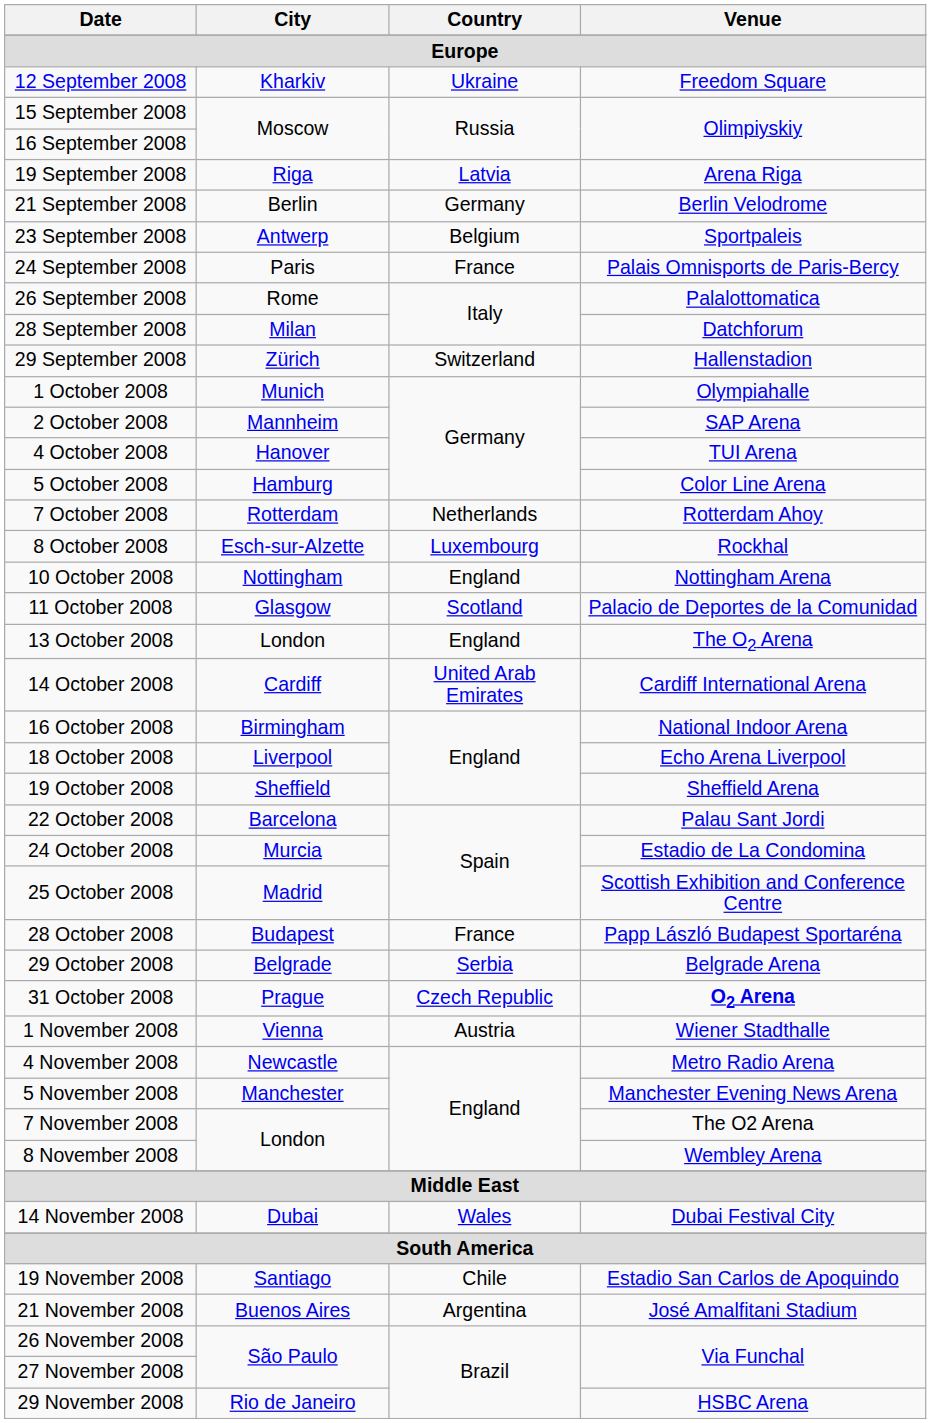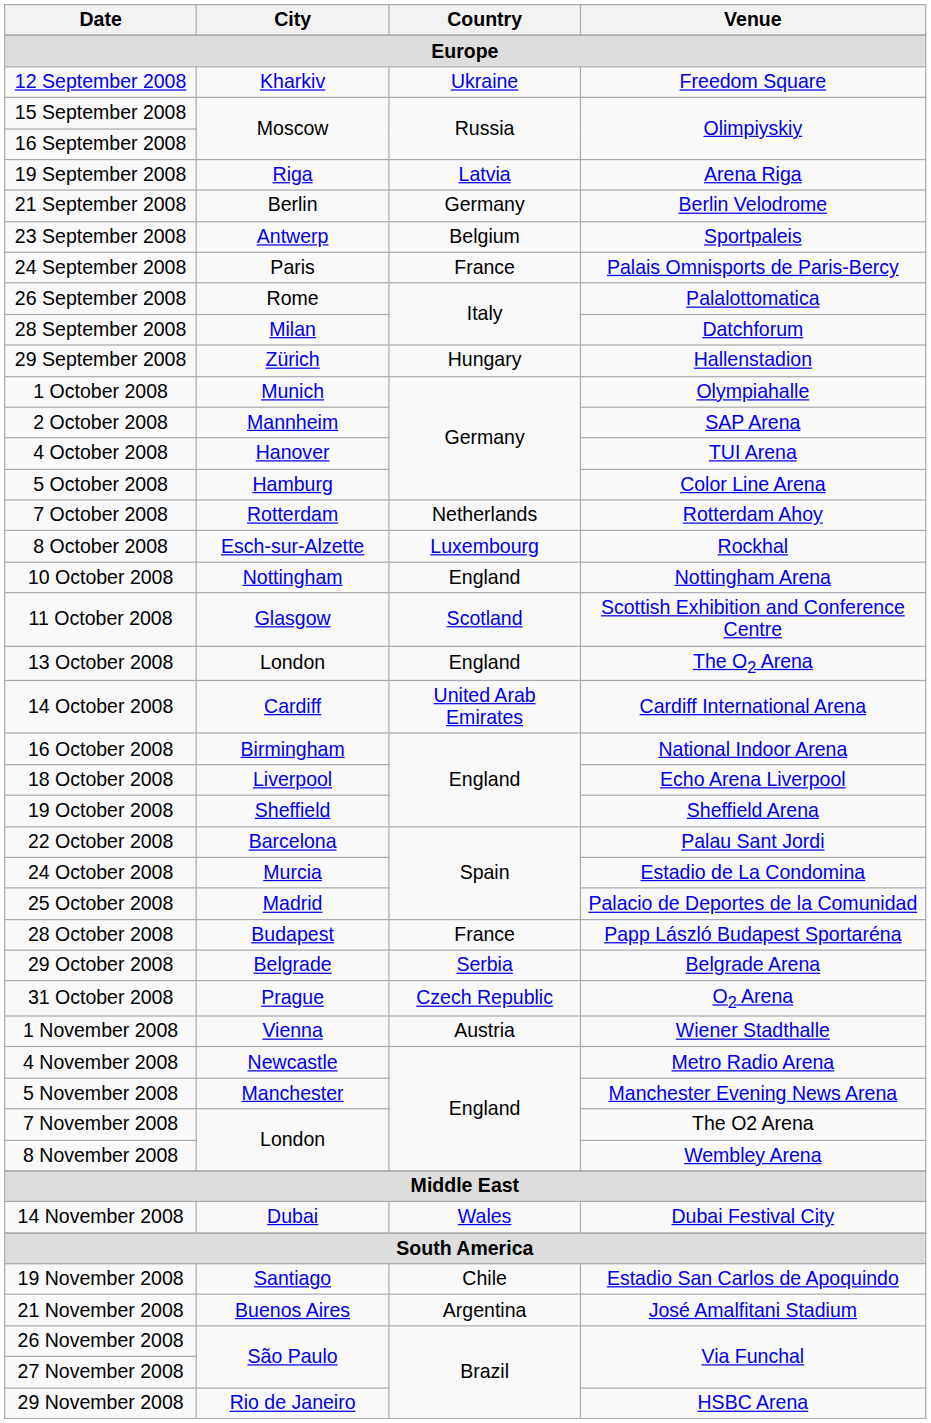 <table class="wikitable" style="text-align:center;">
 <tr>
 <th width="150">Date</th>
 <th width="150">City</th>
 <th width="150">Country</th>
 <th width="275">Venue</th>
 </tr>
 <tr>
 </tr>
 <tr style="background:#ddd;">
 <td colspan="4"><strong>Europe</strong></td>
 </tr>
 <tr>
 <td><a href='#'>12 September 2008</a></td>
 <td><a href='#'>Kharkiv</a></td>
 <td><a href='#'>Ukraine</a></td>
 <td><a href='#'>Freedom Square</a></td>
 </tr>
 <tr>
 <td>15 September 2008</td>
 <td rowspan="2">Moscow</td>
 <td rowspan="2">Russia</td>
 <td rowspan="2"><a href='#'>Olimpiyskiy</a></td>
 </tr>
 <tr>
 <td>16 September 2008</td>
 </tr>
 <tr>
 <td>19 September 2008</td>
 <td><a href='#'>Riga</a></td>
 <td><a href='#'>Latvia</a></td>
 <td><a href='#'>Arena Riga</a></td>
 </tr>
 <tr>
 <td>21 September 2008</td>
 <td>Berlin</td>
 <td>Germany</td>
 <td><a href='#'>Berlin Velodrome</a></td>
 </tr>
 <tr>
 <td>23 September 2008</td>
 <td><a href='#'>Antwerp</a></td>
 <td>Belgium</td>
 <td><a href='#'>Sportpaleis</a></td>
 </tr>
 <tr>
 <td>24 September 2008</td>
 <td>Paris</td>
 <td>France</td>
 <td><a href='#'>Palais Omnisports de Paris-Bercy</a></td>
 </tr>
 <tr>
 <td>26 September 2008</td>
 <td>Rome</td>
 <td rowspan="2">Italy</td>
 <td><a href='#'>Palalottomatica</a></td>
 </tr>
 <tr>
 <td>28 September 2008</td>
 <td><a href='#'>Milan</a></td>
 <td><a href='#'>Datchforum</a></td>
 </tr>
 <tr>
 <td>29 September 2008</td>
 <td><a href='#'>Zürich</a></td>
-<td>Switzerland</td>
+<td>Hungary</td>
 <td><a href='#'>Hallenstadion</a></td>
 </tr>
 <tr>
 <td>1 October 2008</td>
 <td><a href='#'>Munich</a></td>
 <td rowspan="4">Germany</td>
 <td><a href='#'>Olympiahalle</a></td>
 </tr>
 <tr>
 <td>2 October 2008</td>
 <td><a href='#'>Mannheim</a></td>
 <td><a href='#'>SAP Arena</a></td>
 </tr>
 <tr>
 <td>4 October 2008</td>
 <td><a href='#'>Hanover</a></td>
 <td><a href='#'>TUI Arena</a></td>
 </tr>
 <tr>
 <td>5 October 2008</td>
 <td><a href='#'>Hamburg</a></td>
 <td><a href='#'>Color Line Arena</a></td>
 </tr>
 <tr>
 <td>7 October 2008</td>
 <td><a href='#'>Rotterdam</a></td>
 <td>Netherlands</td>
 <td><a href='#'>Rotterdam Ahoy</a></td>
 </tr>
 <tr>
 <td>8 October 2008</td>
 <td><a href='#'>Esch-sur-Alzette</a></td>
 <td><a href='#'>Luxembourg</a></td>
 <td><a href='#'>Rockhal</a></td>
 </tr>
 <tr>
 <td>10 October 2008</td>
 <td><a href='#'>Nottingham</a></td>
 <td>England</td>
 <td><a href='#'>Nottingham Arena</a></td>
 </tr>
 <tr>
 <td>11 October 2008</td>
 <td><a href='#'>Glasgow</a></td>
 <td><a href='#'>Scotland</a></td>
-<td><a href='#'>Palacio de Deportes de la Comunidad</a></td>
+<td><a href='#'>Scottish Exhibition and Conference Centre</a></td>
 </tr>
 <tr>
 <td>13 October 2008</td>
 <td>London</td>
 <td>England</td>
 <td><a href='#'>The O<sub>2</sub> Arena</a></td>
 </tr>
 <tr>
 <td>14 October 2008</td>
 <td><a href='#'>Cardiff</a></td>
 <td><a href='#'>United Arab Emirates</a></td>
 <td><a href='#'>Cardiff International Arena</a></td>
 </tr>
 <tr>
 <td>16 October 2008</td>
 <td><a href='#'>Birmingham</a></td>
 <td rowspan="3">England</td>
 <td><a href='#'>National Indoor Arena</a></td>
 </tr>
 <tr>
 <td>18 October 2008</td>
 <td><a href='#'>Liverpool</a></td>
 <td><a href='#'>Echo Arena Liverpool</a></td>
 </tr>
 <tr>
 <td>19 October 2008</td>
 <td><a href='#'>Sheffield</a></td>
 <td><a href='#'>Sheffield Arena</a></td>
 </tr>
 <tr>
 <td>22 October 2008</td>
 <td><a href='#'>Barcelona</a></td>
 <td rowspan="3">Spain</td>
 <td><a href='#'>Palau Sant Jordi</a></td>
 </tr>
 <tr>
 <td>24 October 2008</td>
 <td><a href='#'>Murcia</a></td>
 <td><a href='#'>Estadio de La Condomina</a></td>
 </tr>
 <tr>
 <td>25 October 2008</td>
 <td><a href='#'>Madrid</a></td>
-<td><a href='#'>Scottish Exhibition and Conference Centre</a></td>
+<td><a href='#'>Palacio de Deportes de la Comunidad</a></td>
 </tr>
 <tr>
 <td>28 October 2008</td>
 <td><a href='#'>Budapest</a></td>
 <td>France</td>
 <td><a href='#'>Papp László Budapest Sportaréna</a></td>
 </tr>
 <tr>
 <td>29 October 2008</td>
 <td><a href='#'>Belgrade</a></td>
 <td><a href='#'>Serbia</a></td>
 <td><a href='#'>Belgrade Arena</a></td>
 </tr>
 <tr>
 <td>31 October 2008</td>
 <td><a href='#'>Prague</a></td>
 <td><a href='#'>Czech Republic</a></td>
-<td><strong><a href='#'>O<sub>2</sub> Arena</a></strong></td>
+<td><a href='#'>O<sub>2</sub> Arena</a></td>
 </tr>
 <tr>
 <td>1 November 2008</td>
 <td><a href='#'>Vienna</a></td>
 <td>Austria</td>
 <td><a href='#'>Wiener Stadthalle</a></td>
 </tr>
 <tr>
 <td>4 November 2008</td>
 <td><a href='#'>Newcastle</a></td>
 <td rowspan="4">England</td>
 <td><a href='#'>Metro Radio Arena</a></td>
 </tr>
 <tr>
 <td>5 November 2008</td>
 <td><a href='#'>Manchester</a></td>
 <td><a href='#'>Manchester Evening News Arena</a></td>
 </tr>
 <tr>
 <td>7 November 2008</td>
 <td rowspan="2">London</td>
 <td>The O2 Arena</td>
 </tr>
 <tr>
 <td>8 November 2008</td>
 <td><a href='#'>Wembley Arena</a></td>
 </tr>
 <tr>
 </tr>
 <tr style="background:#ddd;">
 <td colspan="4"><strong>Middle East</strong></td>
 </tr>
 <tr>
 <td>14 November 2008</td>
 <td><a href='#'>Dubai</a></td>
 <td><a href='#'>Wales</a></td>
 <td><a href='#'>Dubai Festival City</a></td>
 </tr>
 <tr>
 </tr>
 <tr style="background:#ddd;">
 <td colspan="4"><strong>South America</strong></td>
 </tr>
 <tr>
 <td>19 November 2008</td>
 <td><a href='#'>Santiago</a></td>
 <td>Chile</td>
 <td><a href='#'>Estadio San Carlos de Apoquindo</a></td>
 </tr>
 <tr>
 <td>21 November 2008</td>
 <td><a href='#'>Buenos Aires</a></td>
 <td>Argentina</td>
 <td><a href='#'>José Amalfitani Stadium</a></td>
 </tr>
 <tr>
 <td>26 November 2008</td>
 <td rowspan="2"><a href='#'>São Paulo</a></td>
 <td rowspan="3">Brazil</td>
 <td rowspan="2"><a href='#'>Via Funchal</a></td>
 </tr>
 <tr>
 <td>27 November 2008</td>
 </tr>
 <tr>
 <td>29 November 2008</td>
 <td><a href='#'>Rio de Janeiro</a></td>
 <td><a href='#'>HSBC Arena</a></td>
 </tr>
 <tr>
 </tr>
 </table>
